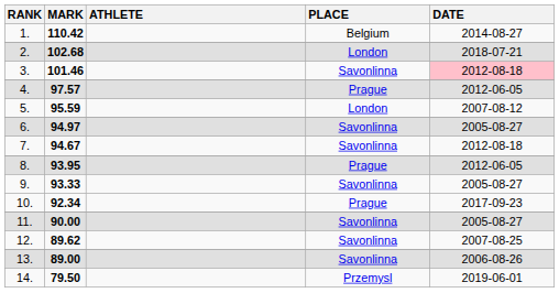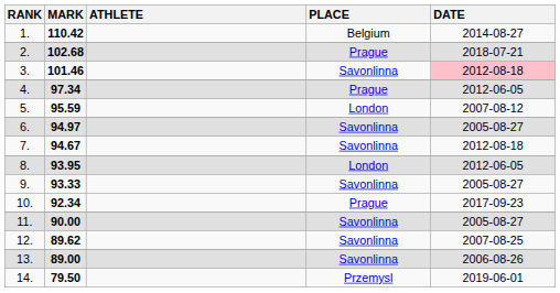 <table class="wikitable sortable" style="font-size:95%;">
 <tr>
 <th>RANK</th>
 <th>MARK</th>
 <th style="text-align:left; width:18em;">ATHLETE</th>
 <th style="text-align:left; width:10em;">PLACE</th>
 <th style="text-align:left; width:10em;">DATE</th>
 </tr>
 <tr>
 <td style="text-align:center;">1.</td>
 <td style="text-align:center;"><strong>110.42</strong></td>
 <td></td>
 <td style="text-align:center;">Belgium</td>
 <td style="text-align:center;">2014-08-27</td>
 </tr>
 <tr>
 </tr>
 <tr style="background:#e0e0e0;">
 <td style="text-align:center;">2.</td>
 <td style="text-align:center;"><strong>102.68</strong></td>
 <td></td>
-<td style="text-align:center;"><a href='#'>London</a></td>
+<td style="text-align:center;"><a href='#'>Prague</a></td>
 <td style="text-align:center;">2018-07-21</td>
 </tr>
 <tr>
 <td style="text-align:center;">3.</td>
 <td style="text-align:center;"><strong>101.46</strong></td>
 <td></td>
 <td style="text-align:center;"><a href='#'>Savonlinna</a></td>
 <td style="background: pink; text-align:center;">2012-08-18</td>
 </tr>
 <tr>
 </tr>
 <tr style="background:#e0e0e0;">
 <td style="text-align:center;">4.</td>
-<td style="text-align:center;"><strong>97.57</strong></td>
+<td style="text-align:center;"><strong>97.34</strong></td>
 <td></td>
 <td style="text-align:center;"><a href='#'>Prague</a></td>
 <td style="text-align:center;">2012-06-05</td>
 </tr>
 <tr>
 <td style="text-align:center;">5.</td>
 <td style="text-align:center;"><strong>95.59</strong></td>
 <td></td>
 <td style="text-align:center;"><a href='#'>London</a></td>
 <td style="text-align:center;">2007-08-12</td>
 </tr>
 <tr>
 </tr>
 <tr style="background:#e0e0e0;">
 <td style="text-align:center;">6.</td>
 <td style="text-align:center;"><strong>94.97</strong></td>
 <td></td>
 <td style="text-align:center;"><a href='#'>Savonlinna</a></td>
 <td style="text-align:center;">2005-08-27</td>
 </tr>
 <tr>
 <td style="text-align:center;">7.</td>
 <td style="text-align:center;"><strong>94.67</strong></td>
 <td></td>
 <td style="text-align:center;"><a href='#'>Savonlinna</a></td>
 <td style="text-align:center;">2012-08-18</td>
 </tr>
 <tr>
 </tr>
 <tr style="background:#e0e0e0;">
 <td style="text-align:center;">8.</td>
 <td style="text-align:center;"><strong>93.95</strong></td>
 <td></td>
-<td style="text-align:center;"><a href='#'>Prague</a></td>
+<td style="text-align:center;"><a href='#'>London</a></td>
 <td style="text-align:center;">2012-06-05</td>
 </tr>
 <tr>
 <td style="text-align:center;">9.</td>
 <td style="text-align:center;"><strong>93.33</strong></td>
 <td></td>
 <td style="text-align:center;"><a href='#'>Savonlinna</a></td>
 <td style="text-align:center;">2005-08-27</td>
 </tr>
 <tr>
 <td style="text-align:center;">10.</td>
 <td style="text-align:center;"><strong>92.34</strong></td>
 <td></td>
 <td style="text-align:center;"><a href='#'>Prague</a></td>
 <td style="text-align:center;">2017-09-23</td>
 </tr>
 <tr>
 </tr>
 <tr style="background:#e0e0e0;">
 <td style="text-align:center;">11.</td>
 <td style="text-align:center;"><strong>90.00</strong></td>
 <td></td>
 <td style="text-align:center;"><a href='#'>Savonlinna</a></td>
 <td style="text-align:center;">2005-08-27</td>
 </tr>
 <tr>
 <td style="text-align:center;">12.</td>
 <td style="text-align:center;"><strong>89.62</strong></td>
 <td></td>
 <td style="text-align:center;"><a href='#'>Savonlinna</a></td>
 <td style="text-align:center;">2007-08-25</td>
 </tr>
 <tr>
 </tr>
 <tr style="background:#e0e0e0;">
 <td style="text-align:center;">13.</td>
 <td style="text-align:center;"><strong>89.00</strong></td>
 <td></td>
 <td style="text-align:center;"><a href='#'>Savonlinna</a></td>
 <td style="text-align:center;">2006-08-26</td>
 </tr>
 <tr>
 <td style="text-align:center;">14.</td>
 <td style="text-align:center;"><strong>79.50</strong></td>
 <td></td>
 <td style="text-align:center;"><a href='#'>Przemysl</a></td>
 <td style="text-align:center;">2019-06-01</td>
 </tr>
 </table>
